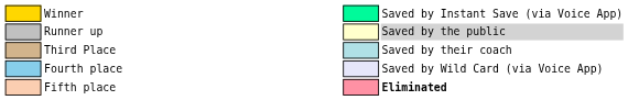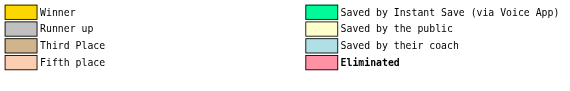 <table class="toccolours" style="font-size: 90%; white-space: nowrap; float:left">
 <tr>
 <td style="background:gold; border:1px solid black">     </td>
 <td>Winner</td>
 <td>     </td>
 <td>     </td>
 <td>     </td>
 <td>     </td>
 <td>     </td>
 <td>     </td>
 <td style="background:#00FA9A; border:1px solid black">     </td>
 <td>Saved by Instant Save (via Voice App)</td>
 </tr>
 <tr>
 <td style="background:silver; border:1px solid black">     </td>
 <td>Runner up</td>
 <td>     </td>
 <td>     </td>
 <td>     </td>
 <td>     </td>
 <td>     </td>
 <td>     </td>
 <td style="background:#FFFFCC; border:1px solid black">     </td>
-<td style="background: lightgrey;">Saved by the public</td>
+<td>Saved by the public</td>
 </tr>
 <tr>
 <td style="background:tan; border:1px solid black">     </td>
 <td>Third Place</td>
 <td>     </td>
 <td>     </td>
 <td>     </td>
 <td>     </td>
 <td>     </td>
 <td>     </td>
 <td style="background:#B0E0E6; border:1px solid black">     </td>
 <td>Saved by their coach</td>
 </tr>
 <tr>
-<td style="background:skyblue; border:1px solid black">     </td>
-<td>Fourth place</td>
-<td>     </td>
-<td>     </td>
-<td>     </td>
-<td>     </td>
-<td>     </td>
-<td>     </td>
-<td style="background:lavender; border:1px solid black">     </td>
-<td>Saved by Wild Card (via Voice App)</td>
-</tr>
-<tr>
 <td style="background:#fbceb1; border:1px solid black">     </td>
 <td>Fifth place</td>
 <td>     </td>
 <td>     </td>
 <td>     </td>
 <td>     </td>
 <td>     </td>
 <td>     </td>
 <td style="background:#FF91A4; border:1px solid black">     </td>
 <td><strong>Eliminated</strong></td>
 </tr>
 </table>
